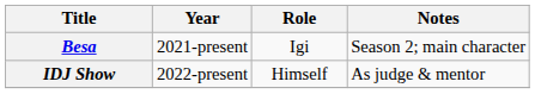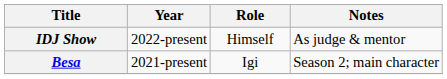 <table class="wikitable sortable plainrowheaders" style="text-align:center;">
 <tr>
 <th scope="col" style="width:8em;">Title</th>
 <th scope="col">Year</th>
 <th scope="col" style="width:5em;">Role</th>
 <th scope="col">Notes</th>
 </tr>
 <tr>
+<th scope="row"><em>IDJ Show</em></th>
+<td>2022-present</td>
+<td>Himself</td>
+<td style="text-align:left;">As judge & mentor</td>
+</tr>
+<tr>
 <th scope="row"><em><a href='#'>Besa</a></em></th>
 <td>2021-present</td>
 <td>Igi</td>
 <td style="text-align:left;">Season 2; main character</td>
 </tr>
 <tr>
-<th scope="row"><em>IDJ Show</em></th>
-<td>2022-present</td>
-<td>Himself</td>
-<td style="text-align:left;">As judge & mentor</td>
-</tr>
-<tr>
 </tr>
 </table>
